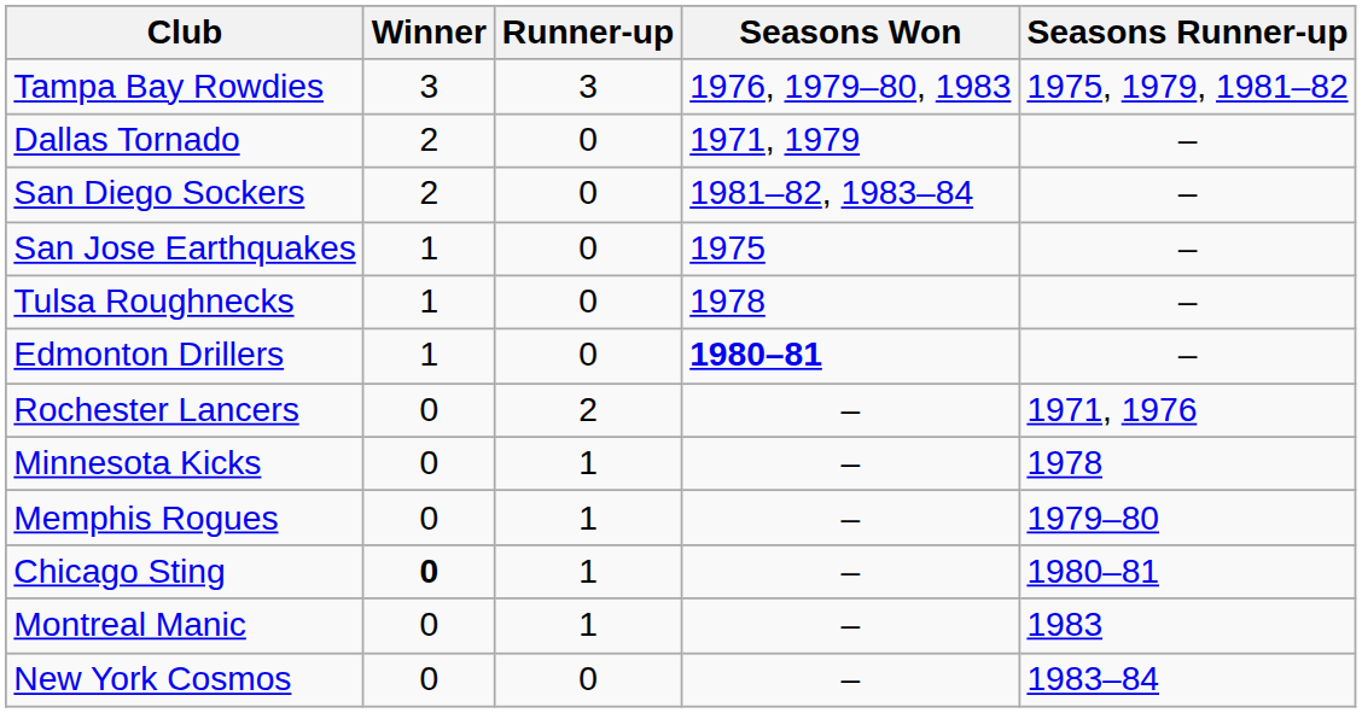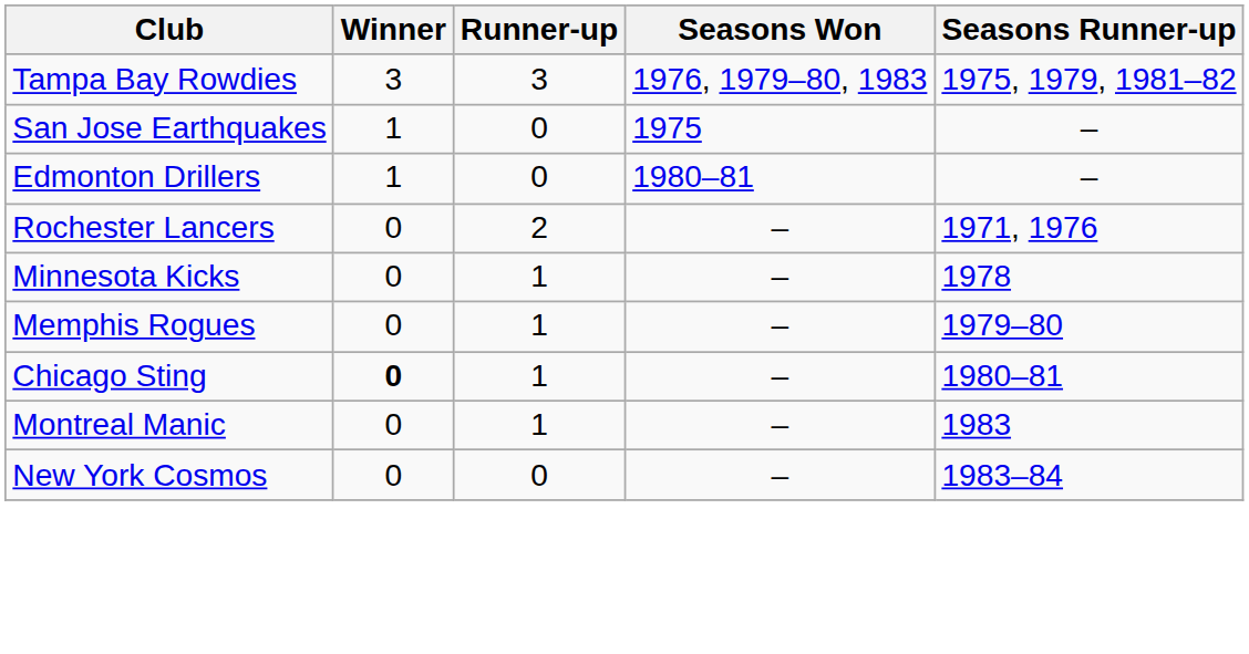 <table class="wikitable" style=text-align:center;">
 <tr>
 <th>Club</th>
 <th>Winner</th>
 <th>Runner-up</th>
 <th>Seasons Won</th>
 <th>Seasons Runner-up</th>
 </tr>
 <tr>
 <td align=left><a href='#'>Tampa Bay Rowdies</a></td>
 <td>3</td>
 <td>3</td>
 <td align=left><a href='#'>1976</a>, <a href='#'>1979–80</a>, <a href='#'>1983</a></td>
 <td align=left><a href='#'>1975</a>, <a href='#'>1979</a>, <a href='#'>1981–82</a></td>
 </tr>
 <tr>
-<td align=left><a href='#'>Dallas Tornado</a></td>
-<td>2</td>
-<td>0</td>
-<td align=left><a href='#'>1971</a>, <a href='#'>1979</a></td>
-<td>–</td>
-</tr>
-<tr>
-<td align=left><a href='#'>San Diego Sockers</a></td>
-<td>2</td>
-<td>0</td>
-<td align=left><a href='#'>1981–82</a>, <a href='#'>1983–84</a></td>
-<td>–</td>
-</tr>
-<tr>
 <td align=left><a href='#'>San Jose Earthquakes</a></td>
 <td>1</td>
 <td>0</td>
 <td align=left><a href='#'>1975</a></td>
 <td>–</td>
 </tr>
 <tr>
-<td align=left><a href='#'>Tulsa Roughnecks</a></td>
-<td>1</td>
-<td>0</td>
-<td align=left><a href='#'>1978</a></td>
-<td>–</td>
-</tr>
-<tr>
 <td align=left><a href='#'>Edmonton Drillers</a></td>
 <td>1</td>
 <td>0</td>
-<td align=left><strong><a href='#'>1980–81</a></strong></td>
+<td align=left><a href='#'>1980–81</a></td>
 <td>–</td>
 </tr>
 <tr>
 <td align=left><a href='#'>Rochester Lancers</a></td>
 <td>0</td>
 <td>2</td>
 <td>–</td>
 <td align=left><a href='#'>1971</a>, <a href='#'>1976</a></td>
 </tr>
 <tr>
 <td align=left><a href='#'>Minnesota Kicks</a></td>
 <td>0</td>
 <td>1</td>
 <td>–</td>
 <td align=left><a href='#'>1978</a></td>
 </tr>
 <tr>
 <td align=left><a href='#'>Memphis Rogues</a></td>
 <td>0</td>
 <td>1</td>
 <td>–</td>
 <td align=left><a href='#'>1979–80</a></td>
 </tr>
 <tr>
 <td align=left><a href='#'>Chicago Sting</a></td>
 <td><strong>0</strong></td>
 <td>1</td>
 <td>–</td>
 <td align=left><a href='#'>1980–81</a></td>
 </tr>
 <tr>
 <td align=left><a href='#'>Montreal Manic</a></td>
 <td>0</td>
 <td>1</td>
 <td>–</td>
 <td align=left><a href='#'>1983</a></td>
 </tr>
 <tr>
 <td align=left><a href='#'>New York Cosmos</a></td>
 <td>0</td>
 <td>0</td>
 <td>–</td>
 <td align=left><a href='#'>1983–84</a></td>
 </tr>
 </table>
